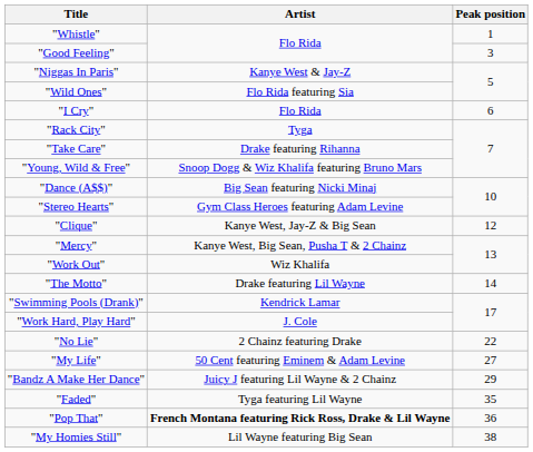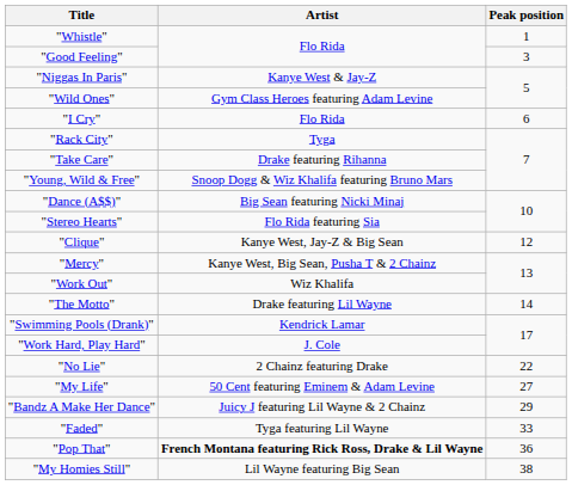 <table class="wikitable sortable plainrowheaders" style="text-align:center;">
 <tr>
 <th scope="col">Title</th>
 <th scope="col">Artist</th>
 <th scope="col">Peak position</th>
 </tr>
 <tr>
 <td>"<a href='#'>Whistle</a>"</td>
 <td rowspan="2"><a href='#'>Flo Rida</a></td>
 <td>1</td>
 </tr>
 <tr>
 <td>"<a href='#'>Good Feeling</a>"</td>
 <td>3</td>
 </tr>
 <tr>
 <td>"<a href='#'>Niggas In Paris</a>"</td>
 <td><a href='#'>Kanye West</a> & <a href='#'>Jay-Z</a></td>
 <td rowspan="2">5</td>
 </tr>
 <tr>
 <td>"<a href='#'>Wild Ones</a>"</td>
-<td><a href='#'>Flo Rida</a> featuring <a href='#'>Sia</a></td>
+<td><a href='#'>Gym Class Heroes</a> featuring <a href='#'>Adam Levine</a></td>
 </tr>
 <tr>
 <td>"<a href='#'>I Cry</a>"</td>
 <td><a href='#'>Flo Rida</a></td>
 <td>6</td>
 </tr>
 <tr>
 <td>"<a href='#'>Rack City</a>"</td>
 <td><a href='#'>Tyga</a></td>
 <td rowspan="3">7</td>
 </tr>
 <tr>
 <td>"<a href='#'>Take Care</a>"</td>
 <td><a href='#'>Drake</a> featuring <a href='#'>Rihanna</a></td>
 </tr>
 <tr>
 <td>"<a href='#'>Young, Wild & Free</a>"</td>
 <td><a href='#'>Snoop Dogg</a> & <a href='#'>Wiz Khalifa</a> featuring <a href='#'>Bruno Mars</a></td>
 </tr>
 <tr>
 <td>"<a href='#'>Dance (A$$)</a>"</td>
 <td><a href='#'>Big Sean</a> featuring <a href='#'>Nicki Minaj</a></td>
 <td rowspan="2">10</td>
 </tr>
 <tr>
 <td>"<a href='#'>Stereo Hearts</a>"</td>
-<td><a href='#'>Gym Class Heroes</a> featuring <a href='#'>Adam Levine</a></td>
+<td><a href='#'>Flo Rida</a> featuring <a href='#'>Sia</a></td>
 </tr>
 <tr>
 <td>"<a href='#'>Clique</a>"</td>
 <td>Kanye West, Jay-Z & Big Sean</td>
 <td>12</td>
 </tr>
 <tr>
 <td>"<a href='#'>Mercy</a>"</td>
 <td>Kanye West, Big Sean, <a href='#'>Pusha T</a> & <a href='#'>2 Chainz</a></td>
 <td rowspan="2">13</td>
 </tr>
 <tr>
 <td>"<a href='#'>Work Out</a>"</td>
 <td>Wiz Khalifa</td>
 </tr>
 <tr>
 <td>"<a href='#'>The Motto</a>"</td>
 <td>Drake featuring <a href='#'>Lil Wayne</a></td>
 <td>14</td>
 </tr>
 <tr>
 <td>"<a href='#'>Swimming Pools (Drank)</a>"</td>
 <td><a href='#'>Kendrick Lamar</a></td>
 <td rowspan="2">17</td>
 </tr>
 <tr>
 <td>"<a href='#'>Work Hard, Play Hard</a>"</td>
 <td><a href='#'>J. Cole</a></td>
 </tr>
 <tr>
 <td>"<a href='#'>No Lie</a>"</td>
 <td>2 Chainz featuring Drake</td>
 <td>22</td>
 </tr>
 <tr>
 <td>"<a href='#'>My Life</a>"</td>
 <td><a href='#'>50 Cent</a> featuring <a href='#'>Eminem</a> & <a href='#'>Adam Levine</a></td>
 <td>27</td>
 </tr>
 <tr>
 <td>"<a href='#'>Bandz A Make Her Dance</a>"</td>
 <td><a href='#'>Juicy J</a> featuring Lil Wayne & 2 Chainz</td>
 <td>29</td>
 </tr>
 <tr>
 <td>"<a href='#'>Faded</a>"</td>
 <td>Tyga featuring Lil Wayne</td>
-<td>35</td>
+<td>33</td>
 </tr>
 <tr>
 <td>"<a href='#'>Pop That</a>"</td>
 <td><strong>French Montana featuring Rick Ross, Drake & Lil Wayne</strong></td>
 <td>36</td>
 </tr>
 <tr>
 <td>"<a href='#'>My Homies Still</a>"</td>
 <td>Lil Wayne featuring Big Sean</td>
 <td>38</td>
 </tr>
 </table>
